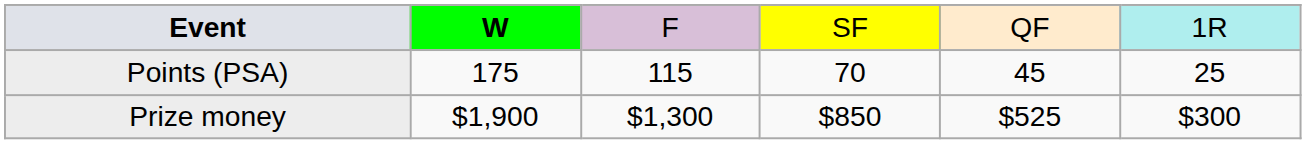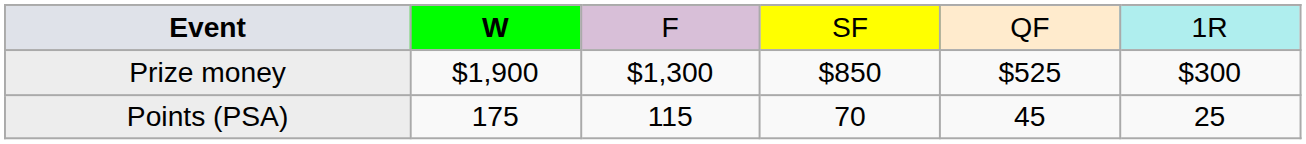 <table class=wikitable style=font-size:90%;text-align:center>
 <tr>
 <td width=200 colspan=1 bgcolor=#dfe2e9><strong>Event</strong></td>
 <td width=80 bgcolor=lime><strong>W</strong></td>
 <td width=85 bgcolor=#D8BFD8>F</td>
 <td width=85 bgcolor=#FFFF00>SF</td>
 <td width=85 bgcolor=#ffebcd>QF</td>
 <td width=85 bgcolor=#afeeee>1R</td>
 </tr>
 <tr>
+<td bgcolor=#EDEDED>Prize money</td>
+<td>$1,900</td>
+<td>$1,300</td>
+<td>$850</td>
+<td>$525</td>
+<td>$300</td>
+</tr>
+<tr>
 <td bgcolor=#EDEDED>Points (PSA)</td>
 <td>175</td>
 <td>115</td>
 <td>70</td>
 <td>45</td>
 <td>25</td>
 </tr>
-<tr>
-<td bgcolor=#EDEDED>Prize money</td>
-<td>$1,900</td>
-<td>$1,300</td>
-<td>$850</td>
-<td>$525</td>
-<td>$300</td>
-</tr>
 </table>
